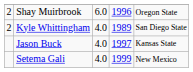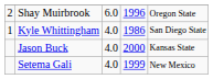 <table class="wikitable">
 <tr>
 </tr>
 <tr>
 <td>2</td>
 <td>Shay Muirbrook</td>
 <td>6.0</td>
 <td><a href='#'>1996</a></td>
 <td style="font-size:80%;">Oregon State</td>
 </tr>
 <tr>
-<td>2</td>
+<td>1</td>
 <td><a href='#'>Kyle Whittingham</a></td>
 <td>4.0</td>
-<td><a href='#'>1989</a></td>
+<td><a href='#'>1986</a></td>
 <td style="font-size:80%;">San Diego State</td>
 </tr>
 <tr>
 <td></td>
 <td><a href='#'>Jason Buck</a></td>
 <td>4.0</td>
-<td><a href='#'>1997</a></td>
+<td><a href='#'>2000</a></td>
 <td style="font-size:80%;">Kansas State</td>
 </tr>
 <tr>
 <td></td>
 <td><a href='#'>Setema Gali</a></td>
 <td>4.0</td>
 <td><a href='#'>1999</a></td>
 <td style="font-size:80%;">New Mexico</td>
 </tr>
 </table>
